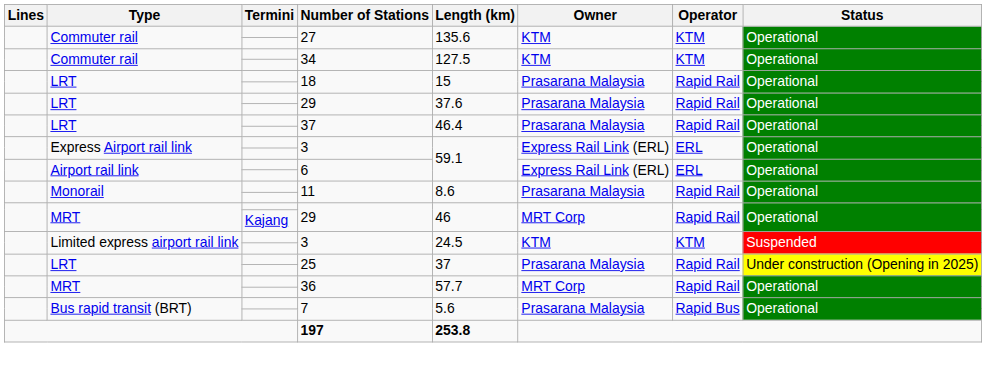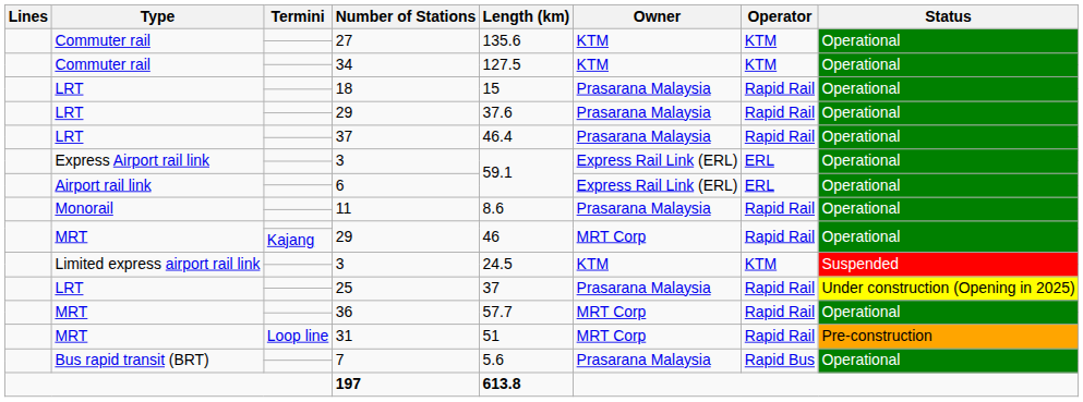 <table class="wikitable">
 <tr>
 <th>Lines</th>
 <th>Type</th>
 <th>Termini</th>
 <th>Number of Stations</th>
 <th>Length (km)</th>
 <th>Owner</th>
 <th>Operator</th>
 <th>Status</th>
 </tr>
 <tr>
 <td rowspan="2"></td>
 <td rowspan="2"><a href='#'>Commuter rail</a></td>
 <td></td>
 <td rowspan="2">27</td>
 <td rowspan="2">135.6</td>
 <td rowspan="2"><a href='#'>KTM</a></td>
 <td rowspan="2"><a href='#'>KTM</a></td>
 <td rowspan="2" style="background: green; color: white;">Operational</td>
 </tr>
 <tr>
 <td></td>
 </tr>
 <tr>
 <td rowspan="2"></td>
 <td rowspan="2"><a href='#'>Commuter rail</a></td>
 <td></td>
 <td rowspan="2">34</td>
 <td rowspan="2">127.5</td>
 <td rowspan="2"><a href='#'>KTM</a></td>
 <td rowspan="2"><a href='#'>KTM</a></td>
 <td rowspan="2" style="background: green; color: white;">Operational</td>
 </tr>
 <tr>
 <td></td>
 </tr>
 <tr>
 <td rowspan="2"></td>
 <td rowspan="2"><a href='#'>LRT</a></td>
 <td></td>
 <td rowspan="2">18</td>
 <td rowspan="2">15</td>
 <td rowspan="2"><a href='#'>Prasarana Malaysia</a></td>
 <td rowspan="2"><a href='#'>Rapid Rail</a></td>
 <td rowspan="2" style="background: green; color: white;">Operational</td>
 </tr>
 <tr>
 <td></td>
 </tr>
 <tr>
 <td rowspan="2"></td>
 <td rowspan="2"><a href='#'>LRT</a></td>
 <td></td>
 <td rowspan="2">29</td>
 <td rowspan="2">37.6</td>
 <td rowspan="2"><a href='#'>Prasarana Malaysia</a></td>
 <td rowspan="2"><a href='#'>Rapid Rail</a></td>
 <td rowspan="2" style="background: green; color: white;">Operational</td>
 </tr>
 <tr>
 <td></td>
 </tr>
 <tr>
 <td rowspan="2"></td>
 <td rowspan="2"><a href='#'>LRT</a></td>
 <td></td>
 <td rowspan="2">37</td>
 <td rowspan="2">46.4</td>
 <td rowspan="2"><a href='#'>Prasarana Malaysia</a></td>
 <td rowspan="2"><a href='#'>Rapid Rail</a></td>
 <td rowspan="2" style="background: green; color: white;">Operational</td>
 </tr>
 <tr>
 <td></td>
 </tr>
 <tr>
 <td rowspan="2"></td>
 <td rowspan="2">Express <a href='#'>Airport rail link</a></td>
 <td></td>
 <td rowspan="2">3</td>
 <td rowspan="4">59.1</td>
 <td rowspan="2"><a href='#'>Express Rail Link</a> (ERL)</td>
 <td rowspan="2"><a href='#'>ERL</a></td>
 <td rowspan="2" style="background: green; color: white;">Operational</td>
 </tr>
 <tr>
 <td></td>
 </tr>
 <tr>
 <td rowspan="2"></td>
 <td rowspan="2"><a href='#'>Airport rail link</a></td>
 <td></td>
 <td rowspan="2">6</td>
 <td rowspan="2"><a href='#'>Express Rail Link</a> (ERL)</td>
 <td rowspan="2"><a href='#'>ERL</a></td>
 <td rowspan="2" style="background: green; color: white;">Operational</td>
 </tr>
 <tr>
 <td></td>
 </tr>
 <tr>
 <td rowspan="2"></td>
 <td rowspan="2"><a href='#'>Monorail</a></td>
 <td></td>
 <td rowspan="2">11</td>
 <td rowspan="2">8.6</td>
 <td rowspan="2"><a href='#'>Prasarana Malaysia</a></td>
 <td rowspan="2"><a href='#'>Rapid Rail</a></td>
 <td rowspan="2" style="background: green; color: white;">Operational</td>
 </tr>
 <tr>
 <td></td>
 </tr>
 <tr>
 <td rowspan="2"></td>
 <td rowspan="2"><a href='#'>MRT</a></td>
 <td></td>
 <td rowspan="2">29</td>
 <td rowspan="2">46</td>
 <td rowspan="2"><a href='#'>MRT Corp</a></td>
 <td rowspan="2"><a href='#'>Rapid Rail</a></td>
 <td rowspan="2" style="background: green; color: white;">Operational</td>
 </tr>
 <tr>
 <td><a href='#'>Kajang</a></td>
 </tr>
 <tr>
 <td rowspan="2"></td>
 <td rowspan="2">Limited express <a href='#'>airport rail link</a></td>
 <td></td>
 <td rowspan="2">3</td>
 <td rowspan="2">24.5</td>
 <td rowspan="2"><a href='#'>KTM</a></td>
 <td rowspan="2"><a href='#'>KTM</a></td>
 <td rowspan="2" style="background: red; color: white;">Suspended</td>
 </tr>
 <tr>
 <td></td>
 </tr>
 <tr>
 <td rowspan="2"></td>
 <td rowspan="2"><a href='#'>LRT</a></td>
 <td></td>
 <td rowspan="2">25</td>
 <td rowspan="2">37</td>
 <td rowspan="2"><a href='#'>Prasarana Malaysia</a></td>
 <td rowspan="2"><a href='#'>Rapid Rail</a></td>
 <td rowspan="2" style="background: yellow; color: black;">Under construction (Opening in 2025)</td>
 </tr>
 <tr>
 <td></td>
 </tr>
 <tr>
 <td rowspan="2"></td>
 <td rowspan="2"><a href='#'>MRT</a></td>
 <td></td>
 <td rowspan="2">36</td>
 <td rowspan="2">57.7</td>
 <td rowspan="2"><a href='#'>MRT Corp</a></td>
 <td rowspan="2"><a href='#'>Rapid Rail</a></td>
 <td rowspan="2" style="background: green; color: white;">Operational</td>
 </tr>
 <tr>
 <td></td>
 </tr>
 <tr>
+<td></td>
+<td><a href='#'>MRT</a></td>
+<td><a href='#'>Loop line</a></td>
+<td>31</td>
+<td>51</td>
+<td><a href='#'>MRT Corp</a></td>
+<td><a href='#'>Rapid Rail</a></td>
+<td style="background: orange; color: black;">Pre-construction</td>
+</tr>
+<tr>
 <td rowspan="2"></td>
 <td rowspan="2"><a href='#'>Bus rapid transit</a> (BRT)</td>
 <td></td>
 <td rowspan="2">7</td>
 <td rowspan="2">5.6</td>
 <td rowspan="2"><a href='#'>Prasarana Malaysia</a></td>
 <td rowspan="2"><a href='#'>Rapid Bus</a></td>
 <td rowspan="2" style="background: green; color: white;">Operational</td>
 </tr>
 <tr>
 <td></td>
 </tr>
 <tr>
 <td colspan="3"></td>
 <td><strong>197</strong></td>
-<td><strong>253.8</strong></td>
+<td><strong>613.8</strong></td>
 <td colspan="3"></td>
 </tr>
 </table>
